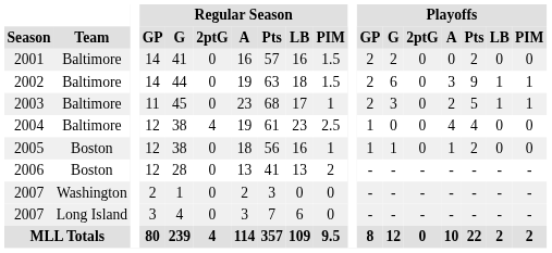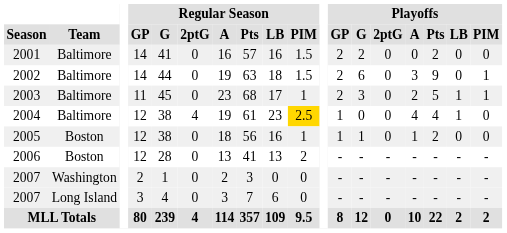 <table BORDER="0" CELLPADDING="3" CELLSPACING="0">
 <tr ALIGN="center" bgcolor="#e0e0e0">
 <th colspan="2" bgcolor="#ffffff"> </th>
 <th rowspan="99" bgcolor="#ffffff"> </th>
 <th colspan="7">Regular Season</th>
 <th rowspan="99" bgcolor="#ffffff"> </th>
 <th colspan="7">Playoffs</th>
 </tr>
 <tr ALIGN="center" bgcolor="#e0e0e0">
 <th>Season</th>
 <th>Team</th>
 <th>GP</th>
 <th>G</th>
 <th>2ptG</th>
 <th>A</th>
 <th>Pts</th>
 <th>LB</th>
 <th>PIM</th>
 <th>GP</th>
 <th>G</th>
 <th>2ptG</th>
 <th>A</th>
 <th>Pts</th>
 <th>LB</th>
 <th>PIM</th>
 </tr>
 <tr ALIGN="center" bgcolor="#f0f0f0">
 <td>2001</td>
 <td>Baltimore</td>
 <td>14</td>
 <td>41</td>
 <td>0</td>
 <td>16</td>
 <td>57</td>
 <td>16</td>
 <td>1.5</td>
 <td>2</td>
 <td>2</td>
 <td>0</td>
 <td>0</td>
 <td>2</td>
 <td>0</td>
 <td>0</td>
 </tr>
 <tr ALIGN="center">
 <td>2002</td>
 <td>Baltimore</td>
 <td>14</td>
 <td>44</td>
 <td>0</td>
 <td>19</td>
 <td>63</td>
 <td>18</td>
 <td>1.5</td>
 <td>2</td>
 <td>6</td>
 <td>0</td>
 <td>3</td>
 <td>9</td>
-<td>1</td>
+<td>0</td>
 <td>1</td>
 </tr>
 <tr ALIGN="center" bgcolor="#f0f0f0">
 <td>2003</td>
 <td>Baltimore</td>
 <td>11</td>
 <td>45</td>
 <td>0</td>
 <td>23</td>
 <td>68</td>
 <td>17</td>
 <td>1</td>
 <td>2</td>
 <td>3</td>
 <td>0</td>
 <td>2</td>
 <td>5</td>
 <td>1</td>
 <td>1</td>
 </tr>
 <tr ALIGN="center">
 <td>2004</td>
 <td>Baltimore</td>
 <td>12</td>
 <td>38</td>
 <td>4</td>
 <td>19</td>
 <td>61</td>
 <td>23</td>
-<td>2.5</td>
+<td style="background: gold;">2.5</td>
 <td>1</td>
 <td>0</td>
 <td>0</td>
 <td>4</td>
 <td>4</td>
-<td>0</td>
+<td>1</td>
 <td>0</td>
 </tr>
 <tr ALIGN="center" bgcolor="#f0f0f0">
 <td>2005</td>
 <td>Boston</td>
 <td>12</td>
 <td>38</td>
 <td>0</td>
 <td>18</td>
 <td>56</td>
 <td>16</td>
 <td>1</td>
 <td>1</td>
 <td>1</td>
 <td>0</td>
 <td>1</td>
 <td>2</td>
 <td>0</td>
 <td>0</td>
 </tr>
 <tr ALIGN="center">
 <td>2006</td>
 <td>Boston</td>
 <td>12</td>
 <td>28</td>
 <td>0</td>
 <td>13</td>
 <td>41</td>
 <td>13</td>
 <td>2</td>
 <td>-</td>
 <td>-</td>
 <td>-</td>
 <td>-</td>
 <td>-</td>
 <td>-</td>
 <td>-</td>
 </tr>
 <tr ALIGN="center" bgcolor="#f0f0f0">
 <td>2007</td>
 <td>Washington</td>
 <td>2</td>
 <td>1</td>
 <td>0</td>
 <td>2</td>
 <td>3</td>
 <td>0</td>
 <td>0</td>
 <td>-</td>
 <td>-</td>
 <td>-</td>
 <td>-</td>
 <td>-</td>
 <td>-</td>
 <td>-</td>
 </tr>
 <tr ALIGN="center" bgcolor="#f0f0f0">
 <td>2007</td>
 <td>Long Island</td>
 <td>3</td>
 <td>4</td>
 <td>0</td>
 <td>3</td>
 <td>7</td>
 <td>6</td>
 <td>0</td>
 <td>-</td>
 <td>-</td>
 <td>-</td>
 <td>-</td>
 <td>-</td>
 <td>-</td>
 <td>-</td>
 </tr>
 <tr ALIGN="center" bgcolor="#e0e0e0">
 <th colspan="2">MLL Totals</th>
 <th>80</th>
 <th>239</th>
 <th>4</th>
 <th>114</th>
 <th>357</th>
 <th>109</th>
 <th>9.5</th>
 <th>8</th>
 <th>12</th>
 <th>0</th>
 <th>10</th>
 <th>22</th>
 <th>2</th>
 <th>2</th>
 </tr>
 </table>
